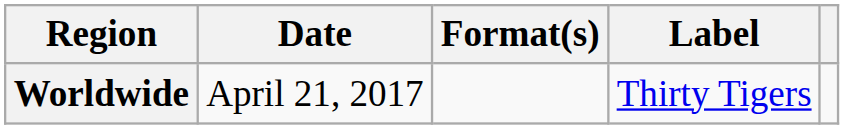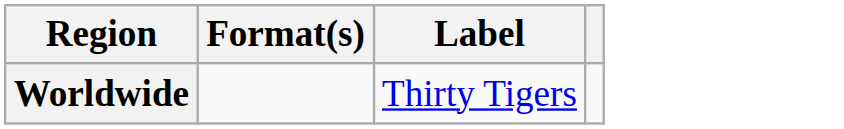 <table class="wikitable plainrowheaders">
 <tr>
 <th scope="col">Region</th>
-<th scope="col">Date</th>
 <th scope="col">Format(s)</th>
 <th scope="col">Label</th>
 <th scope="col"></th>
 </tr>
 <tr>
 <th scope="row">Worldwide</th>
-<td>April 21, 2017</td>
 <td></td>
 <td><a href='#'>Thirty Tigers</a></td>
 <td style="text-align:center;"></td>
 </tr>
 </table>
